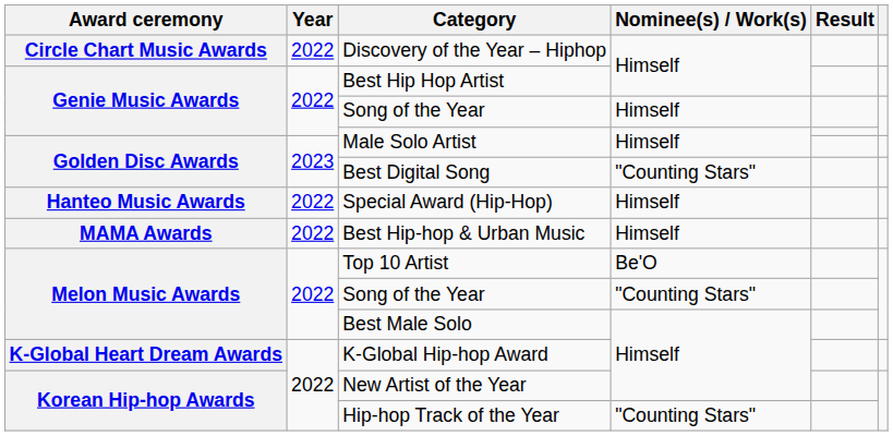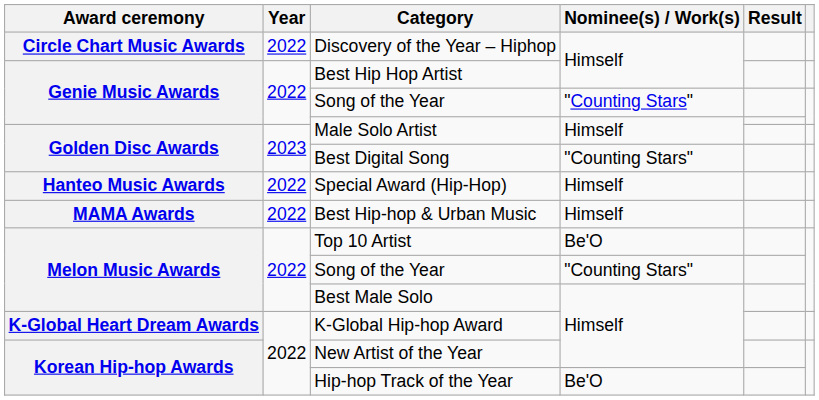 <table class="wikitable sortable plainrowheaders">
 <tr>
 <th scope="col">Award ceremony</th>
 <th scope="col">Year</th>
 <th scope="col">Category</th>
 <th scope="col">Nominee(s) / Work(s)</th>
 <th scope="col">Result</th>
 <th scope="col" class="unsortable"></th>
 </tr>
 <tr>
 <th scope="row"><a href='#'>Circle Chart Music Awards</a></th>
 <td><a href='#'>2022</a></td>
 <td>Discovery of the Year – Hiphop</td>
 <td rowspan="2">Himself</td>
 <td></td>
 <td style="text-align:center"></td>
 </tr>
 <tr>
 <th scope="row" rowspan="3"><a href='#'>Genie Music Awards</a></th>
 <td rowspan="3"><a href='#'>2022</a></td>
 <td>Best Hip Hop Artist</td>
 <td></td>
 <td style="text-align:center"></td>
 </tr>
 <tr>
 <td>Song of the Year</td>
-<td>Himself</td>
+<td>"<a href='#'>Counting Stars</a>"</td>
 <td></td>
 <td rowspan="2" style="text-align:center"></td>
 </tr>
 <tr>
 <td rowspan="2">Male Solo Artist</td>
 <td rowspan="2">Himself</td>
 <td></td>
 </tr>
 <tr>
 <th scope="row" rowspan="2"><a href='#'>Golden Disc Awards</a></th>
 <td rowspan="2"><a href='#'>2023</a></td>
 <td></td>
 <td style="text-align:center"></td>
 </tr>
 <tr>
 <td>Best Digital Song</td>
 <td rowspan="1">"Counting Stars"</td>
 <td></td>
 <td style="text-align:center"></td>
 </tr>
 <tr>
 <th scope="row"><a href='#'>Hanteo Music Awards</a></th>
 <td><a href='#'>2022</a></td>
 <td>Special Award (Hip-Hop)</td>
 <td>Himself</td>
 <td></td>
 <td style="text-align:center"></td>
 </tr>
 <tr>
 <th scope="row"><a href='#'>MAMA Awards</a></th>
 <td><a href='#'>2022</a></td>
 <td>Best Hip-hop & Urban Music</td>
 <td>Himself</td>
 <td></td>
 <td style="text-align:center"></td>
 </tr>
 <tr>
 <th scope="row" rowspan="3"><a href='#'>Melon Music Awards</a></th>
 <td rowspan="3"><a href='#'>2022</a></td>
 <td>Top 10 Artist</td>
 <td>Be'O</td>
 <td></td>
 <td rowspan="3" style="text-align:center"></td>
 </tr>
 <tr>
 <td>Song of the Year</td>
 <td>"Counting Stars"</td>
 <td></td>
 </tr>
 <tr>
 <td>Best Male Solo</td>
 <td rowspan="3">Himself</td>
 <td></td>
 </tr>
 <tr>
 <th scope="row"><a href='#'>K-Global Heart Dream Awards</a></th>
 <td rowspan="3">2022</td>
 <td>K-Global Hip-hop Award</td>
 <td></td>
 <td style="text-align:center"></td>
 </tr>
 <tr>
 <th rowspan="2" scope="row"><a href='#'>Korean Hip-hop Awards</a></th>
 <td>New Artist of the Year</td>
 <td></td>
 <td rowspan="2" style="text-align:center"></td>
 </tr>
 <tr>
 <td>Hip-hop Track of the Year</td>
-<td>"Counting Stars"</td>
+<td>Be'O</td>
 <td></td>
 </tr>
 </table>
